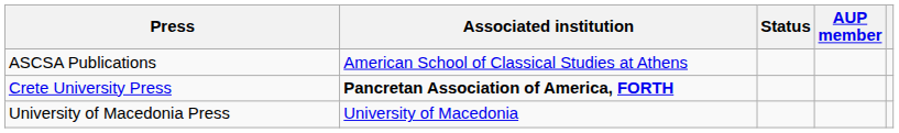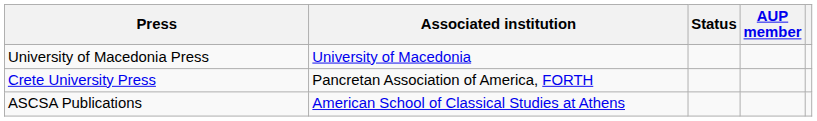 <table class="wikitable sortable">
 <tr>
 <th style="width:20em">Press</th>
 <th style="width:25em">Associated institution</th>
 <th>Status</th>
 <th><a href='#'>AUP<br>member</a></th>
 <th></th>
 </tr>
 <tr>
+<td>University of Macedonia Press</td>
+<td><a href='#'>University of Macedonia</a></td>
+<td></td>
+<td></td>
+<td></td>
+</tr>
+<tr>
+<td><a href='#'>Crete University Press</a></td>
+<td>Pancretan Association of America, <a href='#'>FORTH</a></td>
+<td></td>
+<td></td>
+<td></td>
+</tr>
+<tr>
 <td>ASCSA Publications</td>
 <td><a href='#'>American School of Classical Studies at Athens</a></td>
 <td></td>
 <td></td>
 <td></td>
 </tr>
-<tr>
-<td><a href='#'>Crete University Press</a></td>
-<td><strong>Pancretan Association of America, <a href='#'>FORTH</a></strong></td>
-<td></td>
-<td></td>
-<td></td>
-</tr>
-<tr>
-<td>University of Macedonia Press</td>
-<td><a href='#'>University of Macedonia</a></td>
-<td></td>
-<td></td>
-<td></td>
-</tr>
 </table>
